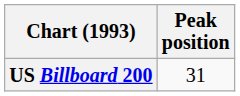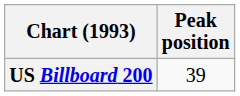 <table class="wikitable sortable plainrowheaders" style="text-align:center">
 <tr>
 <th scope="col">Chart (1993)</th>
 <th scope="col">Peak<br> position</th>
 </tr>
 <tr>
 <th scope="row">US <a href='#'><em>Billboard</em> 200</a></th>
-<td>31</td>
+<td>39</td>
 </tr>
 </table>
